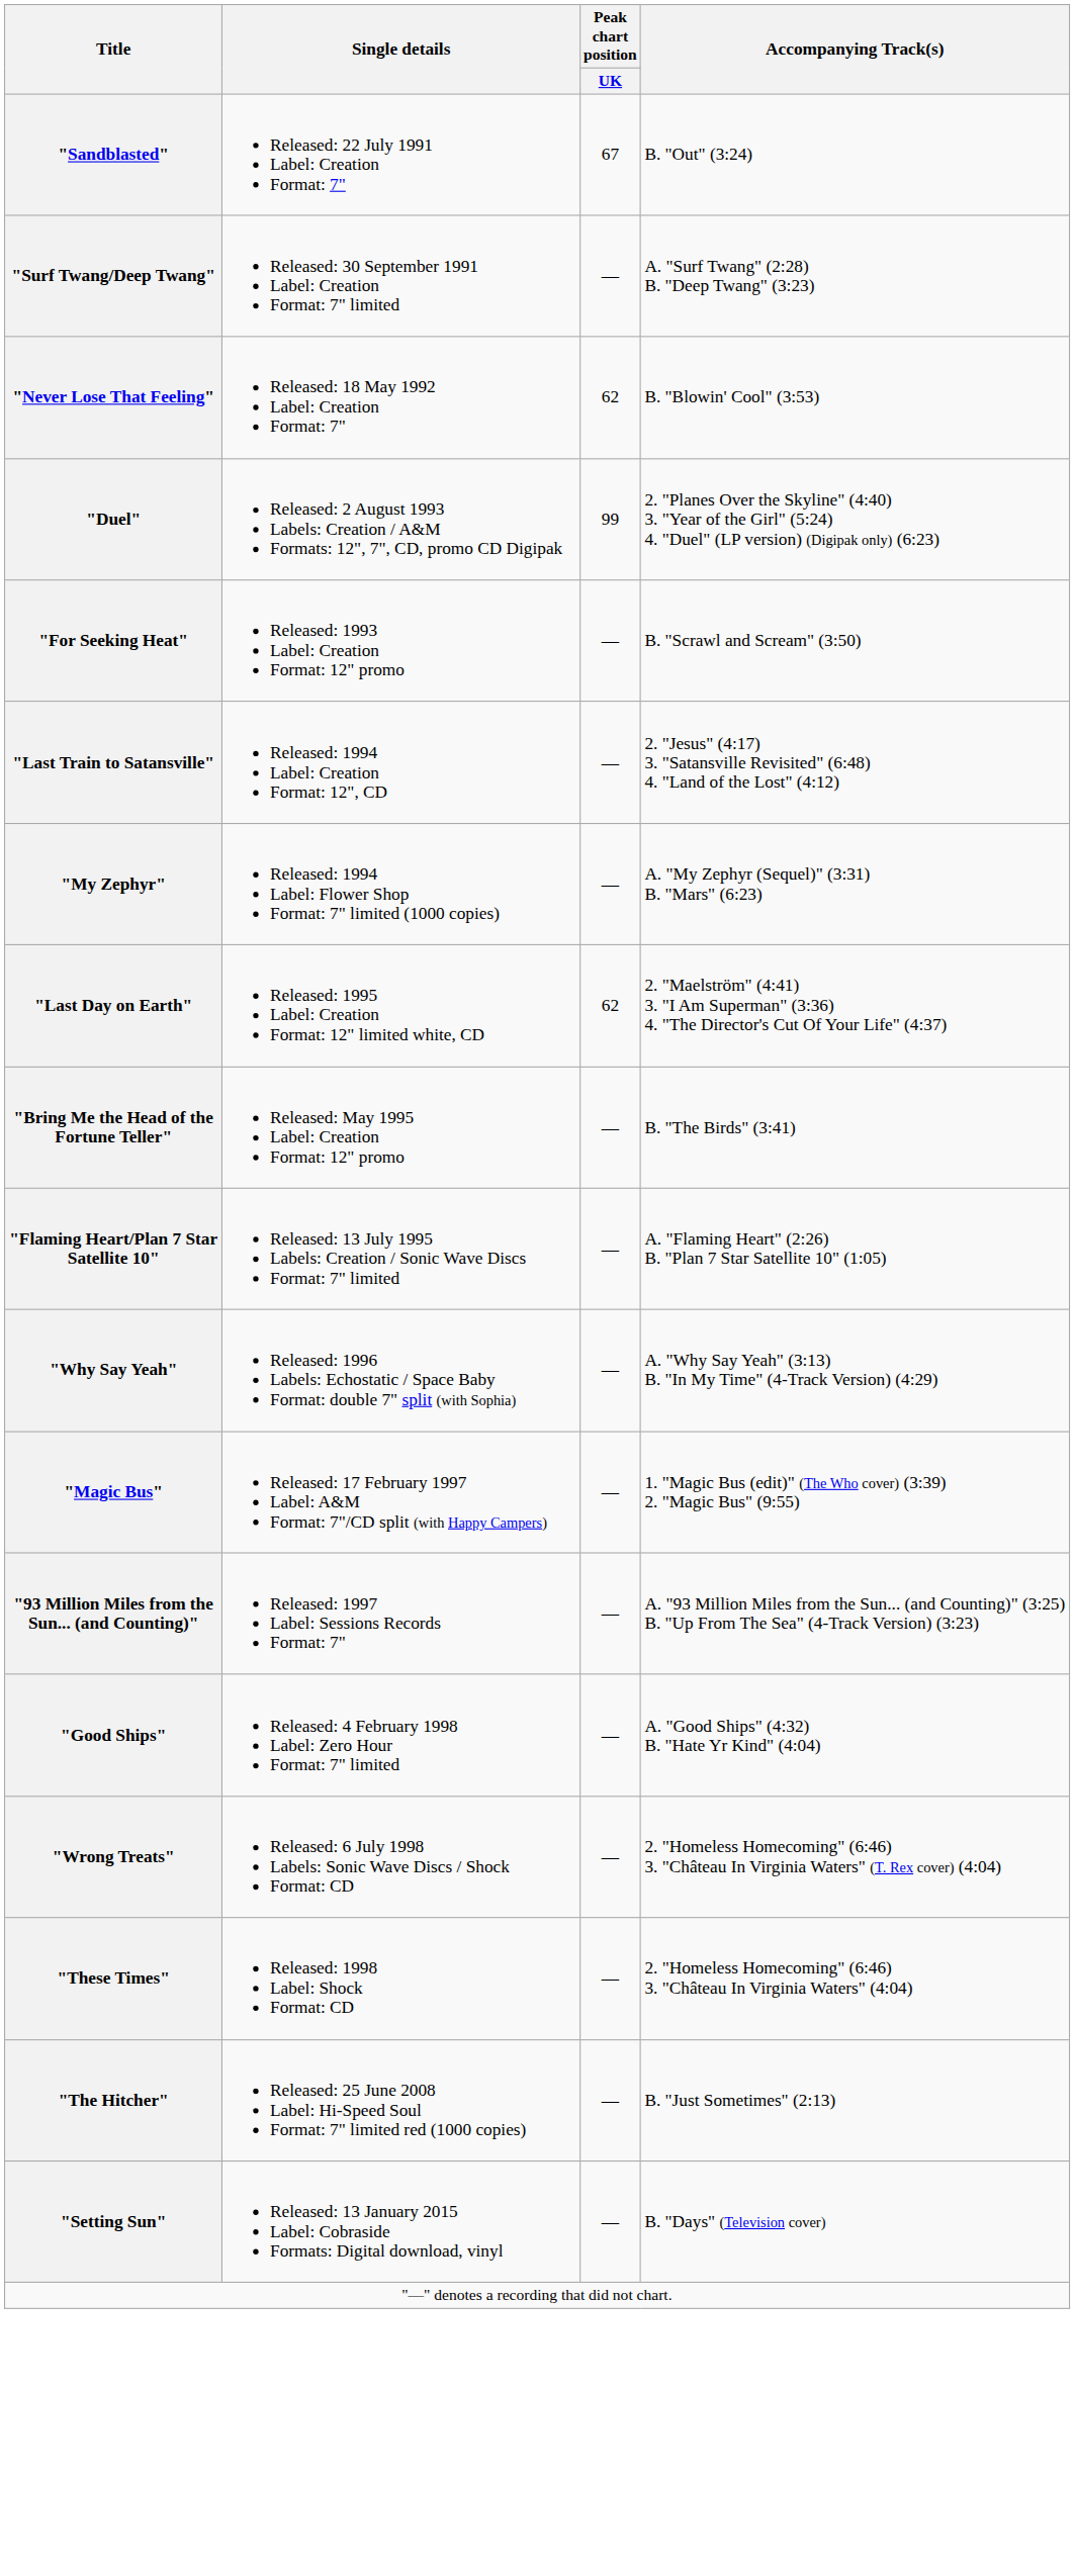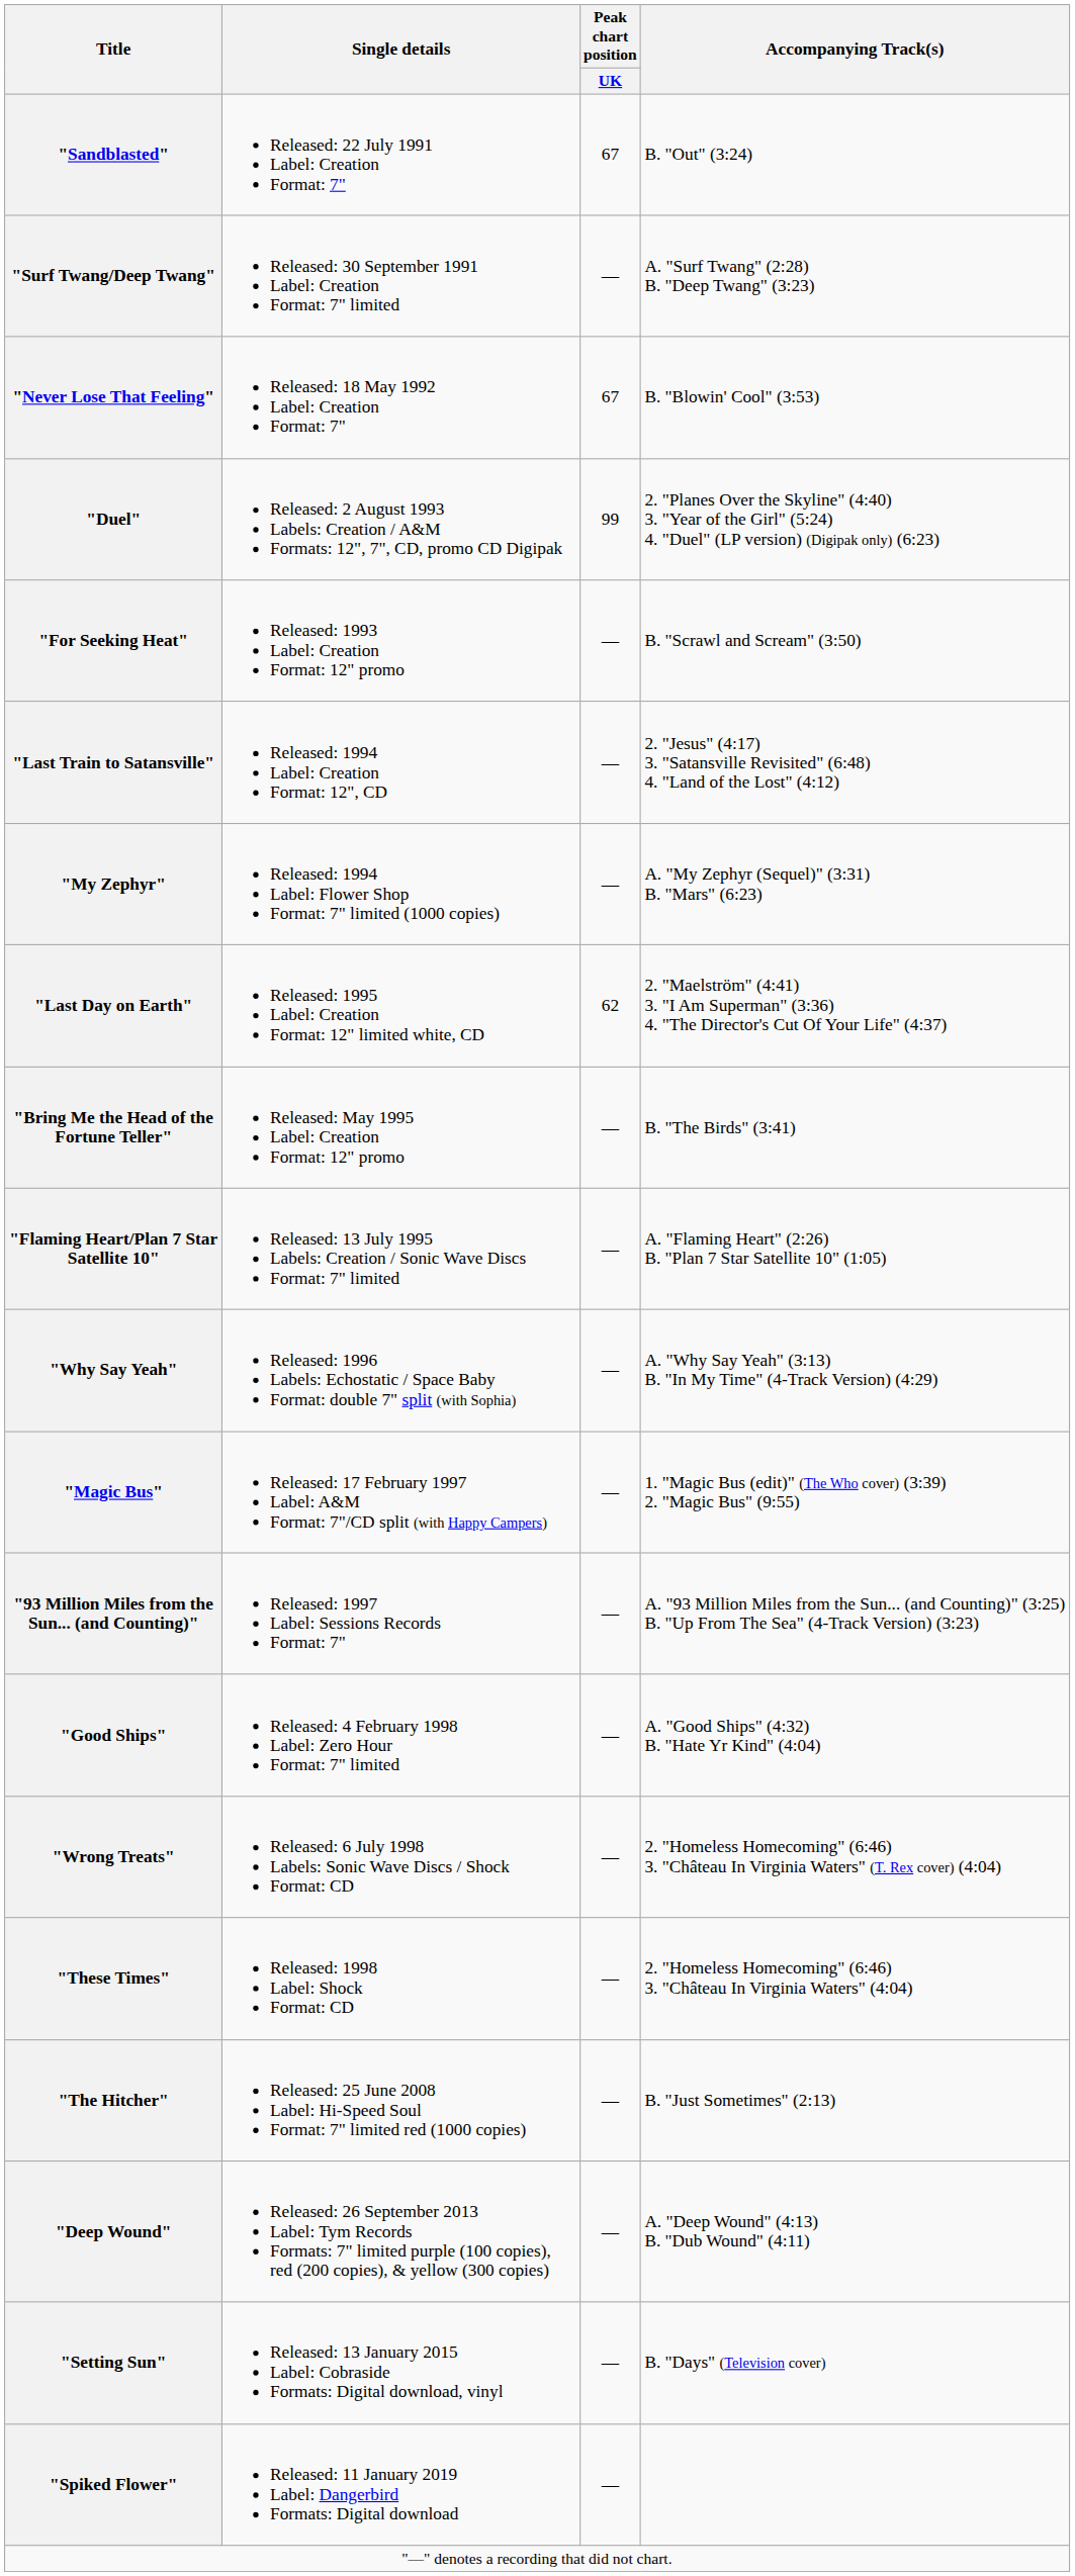 <table class="wikitable plainrowheaders" style="text-align:left">
 <tr>
 <th scope="col" rowspan="2" style="width:12em">Title</th>
 <th scope="col" rowspan="2" style="width:20em">Single details</th>
 <th scope="col" style="font-size:90%">Peak chart position</th>
 <th scope="col" rowspan="2">Accompanying Track(s)</th>
 </tr>
 <tr>
 <th scope="col" style="width:3em;font-size:90%;"><a href='#'>UK</a><br></th>
 </tr>
 <tr>
 <th scope="row">"<a href='#'>Sandblasted</a>"</th>
 <td><br><ul><li>Released: 22 July 1991</li><li>Label: Creation</li><li>Format: <a href='#'>7"</a></li></ul></td>
 <td align="center">67</td>
 <td>B. "Out" (3:24)</td>
 </tr>
 <tr>
 <th scope="row">"Surf Twang/Deep Twang"</th>
 <td><br><ul><li>Released: 30 September 1991</li><li>Label: Creation</li><li>Format: 7" limited</li></ul></td>
 <td align="center">—</td>
 <td>A. "Surf Twang" (2:28)<br>B. "Deep Twang" (3:23)</td>
 </tr>
 <tr>
 <th scope="row">"<a href='#'>Never Lose That Feeling</a>"</th>
 <td><br><ul><li>Released: 18 May 1992</li><li>Label: Creation</li><li>Format: 7"</li></ul></td>
-<td align="center">62</td>
+<td align="center">67</td>
 <td>B. "Blowin' Cool" (3:53)</td>
 </tr>
 <tr>
 <th scope="row">"Duel"</th>
 <td><br><ul><li>Released: 2 August 1993</li><li>Labels: Creation / A&M</li><li>Formats: 12", 7", CD, promo CD Digipak</li></ul></td>
 <td align="center">99</td>
 <td>2. "Planes Over the Skyline" (4:40)<br>3. "Year of the Girl" (5:24)<br>4. "Duel" (LP version) <small>(Digipak only)</small> (6:23)</td>
 </tr>
 <tr>
 <th scope="row">"For Seeking Heat"</th>
 <td><br><ul><li>Released: 1993</li><li>Label: Creation</li><li>Format: 12" promo</li></ul></td>
 <td align="center">—</td>
 <td>B. "Scrawl and Scream" (3:50)</td>
 </tr>
 <tr>
 <th scope="row">"Last Train to Satansville"</th>
 <td><br><ul><li>Released: 1994</li><li>Label: Creation</li><li>Format: 12", CD</li></ul></td>
 <td align="center">—</td>
 <td>2. "Jesus" (4:17)<br>3. "Satansville Revisited" (6:48)<br>4. "Land of the Lost" (4:12)</td>
 </tr>
 <tr>
 <th scope="row">"My Zephyr"</th>
 <td><br><ul><li>Released: 1994</li><li>Label: Flower Shop</li><li>Format: 7" limited (1000 copies)</li></ul></td>
 <td align="center">—</td>
 <td>A. "My Zephyr (Sequel)" (3:31)<br>B. "Mars" (6:23)</td>
 </tr>
 <tr>
 <th scope="row">"Last Day on Earth"</th>
 <td><br><ul><li>Released: 1995</li><li>Label: Creation</li><li>Format: 12" limited white, CD</li></ul></td>
 <td align="center">62</td>
 <td>2. "Maelström" (4:41)<br>3. "I Am Superman" (3:36)<br>4. "The Director's Cut Of Your Life" (4:37)</td>
 </tr>
 <tr>
 <th scope="row">"Bring Me the Head of the Fortune Teller"</th>
 <td><br><ul><li>Released: May 1995</li><li>Label: Creation</li><li>Format: 12" promo</li></ul></td>
 <td align="center">—</td>
 <td>B. "The Birds" (3:41)</td>
 </tr>
 <tr>
 <th scope="row">"Flaming Heart/Plan 7 Star Satellite 10"</th>
 <td><br><ul><li>Released: 13 July 1995</li><li>Labels: Creation / Sonic Wave Discs</li><li>Format: 7" limited</li></ul></td>
 <td align="center">—</td>
 <td>A. "Flaming Heart" (2:26)<br>B. "Plan 7 Star Satellite 10" (1:05)</td>
 </tr>
 <tr>
 <th scope="row">"Why Say Yeah"</th>
 <td><br><ul><li>Released: 1996</li><li>Labels: Echostatic / Space Baby</li><li>Format: double 7" <a href='#'>split</a> <small>(with Sophia)</small></li></ul></td>
 <td align="center">—</td>
 <td>A. "Why Say Yeah" (3:13)<br>B. "In My Time" (4-Track Version) (4:29)</td>
 </tr>
 <tr>
 <th scope="row">"<a href='#'>Magic Bus</a>"</th>
 <td><br><ul><li>Released: 17 February 1997</li><li>Label: A&M</li><li>Format: 7"/CD split <small>(with <a href='#'>Happy Campers</a>)</small></li></ul></td>
 <td align="center">—</td>
 <td>1. "Magic Bus (edit)" <small>(<a href='#'>The Who</a> cover)</small> (3:39)<br>2. "Magic Bus" (9:55)</td>
 </tr>
 <tr>
 <th scope="row">"93 Million Miles from the Sun... (and Counting)"</th>
 <td><br><ul><li>Released: 1997</li><li>Label: Sessions Records</li><li>Format: 7"</li></ul></td>
 <td align="center">—</td>
 <td>A. "93 Million Miles from the Sun... (and Counting)" (3:25)<br>B. "Up From The Sea" (4-Track Version) (3:23)</td>
 </tr>
 <tr>
 <th scope="row">"Good Ships"</th>
 <td><br><ul><li>Released: 4 February 1998</li><li>Label: Zero Hour</li><li>Format: 7" limited</li></ul></td>
 <td align="center">—</td>
 <td>A. "Good Ships" (4:32)<br>B. "Hate Yr Kind" (4:04)</td>
 </tr>
 <tr>
 <th scope="row">"Wrong Treats"</th>
 <td><br><ul><li>Released: 6 July 1998</li><li>Labels: Sonic Wave Discs / Shock</li><li>Format: CD</li></ul></td>
 <td align="center">—</td>
 <td>2. "Homeless Homecoming" (6:46)<br>3. "Château In Virginia Waters" <small>(<a href='#'>T. Rex</a> cover)</small> (4:04)</td>
 </tr>
 <tr>
 <th scope="row">"These Times"</th>
 <td><br><ul><li>Released: 1998</li><li>Label: Shock</li><li>Format: CD</li></ul></td>
 <td align="center">—</td>
 <td>2. "Homeless Homecoming" (6:46)<br>3. "Château In Virginia Waters" (4:04)</td>
 </tr>
 <tr>
 <th scope="row">"The Hitcher"</th>
 <td><br><ul><li>Released: 25 June 2008</li><li>Label: Hi-Speed Soul</li><li>Format: 7" limited red (1000 copies)</li></ul></td>
 <td align="center">—</td>
 <td>B. "Just Sometimes" (2:13)</td>
 </tr>
 <tr>
+<th scope="row">"Deep Wound"</th>
+<td><br><ul><li>Released: 26 September 2013</li><li>Label: Tym Records</li><li>Formats: 7" limited purple (100 copies), red (200 copies), & yellow (300 copies)</li></ul></td>
+<td align="center">—</td>
+<td>A. "Deep Wound" (4:13)<br>B. "Dub Wound" (4:11)</td>
+</tr>
+<tr>
 <th scope="row">"Setting Sun"</th>
 <td><br><ul><li>Released: 13 January 2015</li><li>Label:  Cobraside</li><li>Formats: Digital download, vinyl</li></ul></td>
 <td align="center">—</td>
 <td>B. "Days" <small>(<a href='#'>Television</a> cover)</small></td>
 </tr>
 <tr>
+<th scope="row">"Spiked Flower"</th>
+<td><br><ul><li>Released: 11 January 2019</li><li>Label: <a href='#'>Dangerbird</a></li><li>Formats: Digital download</li></ul></td>
+<td align="center">—</td>
+<td></td>
+</tr>
+<tr>
 <td colspan="4" style="font-size:90%;text-align:center">"—" denotes a recording that did not chart.</td>
 </tr>
 </table>
